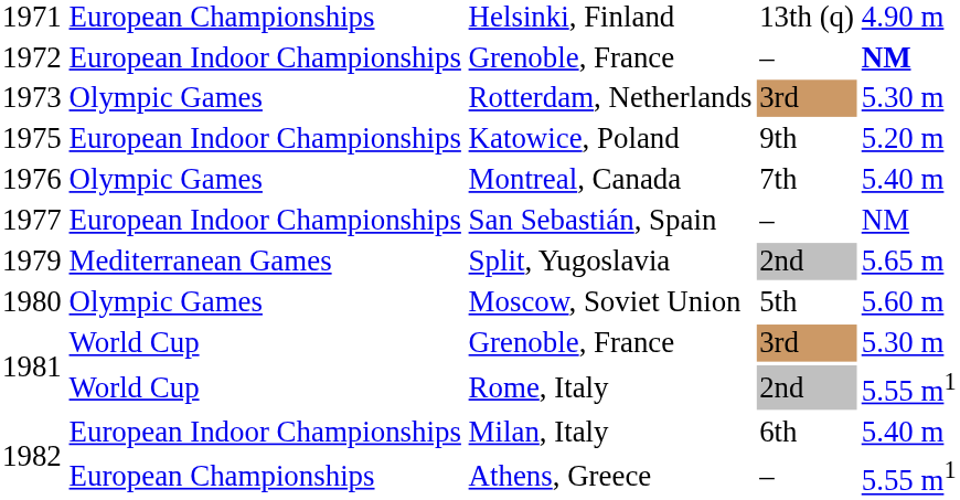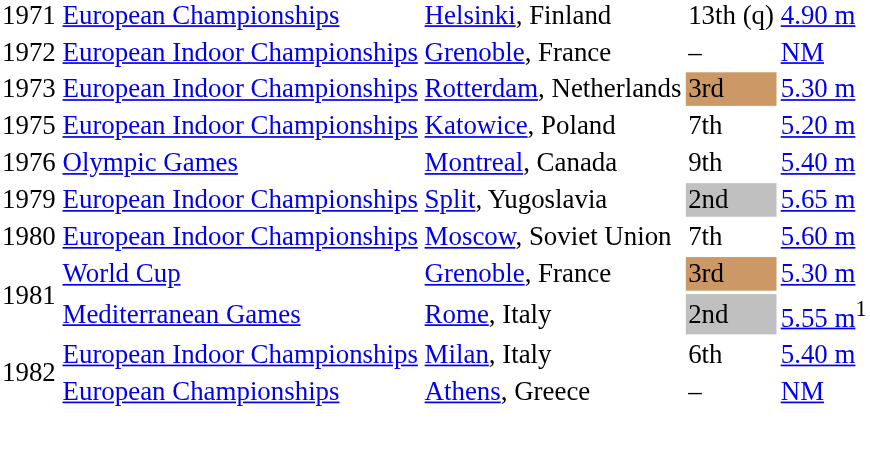 <table>
 <tr>
 <td>1971</td>
 <td><a href='#'>European Championships</a></td>
 <td><a href='#'>Helsinki</a>, Finland</td>
 <td>13th (q)</td>
 <td><a href='#'>4.90 m</a></td>
 </tr>
 <tr>
 <td>1972</td>
 <td><a href='#'>European Indoor Championships</a></td>
 <td><a href='#'>Grenoble</a>, France</td>
 <td>–</td>
-<td><strong><a href='#'>NM</a></strong></td>
+<td><a href='#'>NM</a></td>
 </tr>
 <tr>
 <td>1973</td>
-<td><a href='#'>Olympic Games</a></td>
+<td><a href='#'>European Indoor Championships</a></td>
 <td><a href='#'>Rotterdam</a>, Netherlands</td>
 <td bgcolor="cc9966">3rd</td>
 <td><a href='#'>5.30 m</a></td>
 </tr>
 <tr>
 <td>1975</td>
 <td><a href='#'>European Indoor Championships</a></td>
 <td><a href='#'>Katowice</a>, Poland</td>
-<td>9th</td>
+<td>7th</td>
 <td><a href='#'>5.20 m</a></td>
 </tr>
 <tr>
 <td>1976</td>
 <td><a href='#'>Olympic Games</a></td>
 <td><a href='#'>Montreal</a>, Canada</td>
-<td>7th</td>
+<td>9th</td>
 <td><a href='#'>5.40 m</a></td>
 </tr>
 <tr>
-<td>1977</td>
+<td>1979</td>
 <td><a href='#'>European Indoor Championships</a></td>
-<td><a href='#'>San Sebastián</a>, Spain</td>
-<td>–</td>
-<td><a href='#'>NM</a></td>
-</tr>
-<tr>
-<td>1979</td>
-<td><a href='#'>Mediterranean Games</a></td>
 <td><a href='#'>Split</a>, Yugoslavia</td>
 <td bgcolor="silver">2nd</td>
 <td><a href='#'>5.65 m</a></td>
 </tr>
 <tr>
 <td>1980</td>
-<td><a href='#'>Olympic Games</a></td>
+<td><a href='#'>European Indoor Championships</a></td>
 <td><a href='#'>Moscow</a>, Soviet Union</td>
-<td>5th</td>
+<td>7th</td>
 <td><a href='#'>5.60 m</a></td>
 </tr>
 <tr>
 <td rowspan=2>1981</td>
 <td><a href='#'>World Cup</a></td>
 <td><a href='#'>Grenoble</a>, France</td>
 <td bgcolor="cc9966">3rd</td>
 <td><a href='#'>5.30 m</a></td>
 </tr>
 <tr>
-<td><a href='#'>World Cup</a></td>
+<td><a href='#'>Mediterranean Games</a></td>
 <td><a href='#'>Rome</a>, Italy</td>
 <td bgcolor="silver">2nd</td>
 <td><a href='#'>5.55 m</a><sup>1</sup></td>
 </tr>
 <tr>
 <td rowspan=2>1982</td>
 <td><a href='#'>European Indoor Championships</a></td>
 <td><a href='#'>Milan</a>, Italy</td>
 <td>6th</td>
 <td><a href='#'>5.40 m</a></td>
 </tr>
 <tr>
 <td><a href='#'>European Championships</a></td>
 <td><a href='#'>Athens</a>, Greece</td>
 <td>–</td>
-<td><a href='#'>5.55 m</a><sup>1</sup></td>
+<td><a href='#'>NM</a></td>
 </tr>
 </table>
